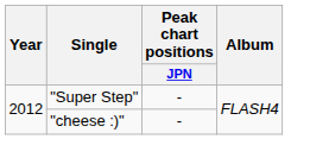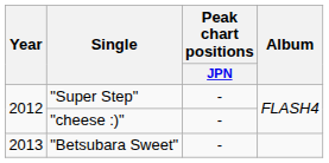 <table class="wikitable plainrowheaders" style="text-align:center;">
 <tr>
 <th scope="col" rowspan="2">Year</th>
 <th scope="col" rowspan="2">Single</th>
 <th scope="col">Peak chart positions</th>
 <th scope="col" rowspan="2">Album</th>
 </tr>
 <tr>
 <th scope="col" style="width:2.5em;font-size:85%;"><a href='#'>JPN</a></th>
 </tr>
 <tr>
 <td rowspan="2">2012</td>
 <td style="text-align:left;">"Super Step"</td>
 <td>-</td>
 <td rowspan="2"><em>FLASH4</em></td>
 </tr>
 <tr>
 <td style="text-align:left;">"cheese :)"</td>
 <td>-</td>
 </tr>
+<tr>
+<td>2013</td>
+<td style="text-align:left;">"Betsubara Sweet"</td>
+<td>-</td>
+<td></td>
+</tr>
 </table>
